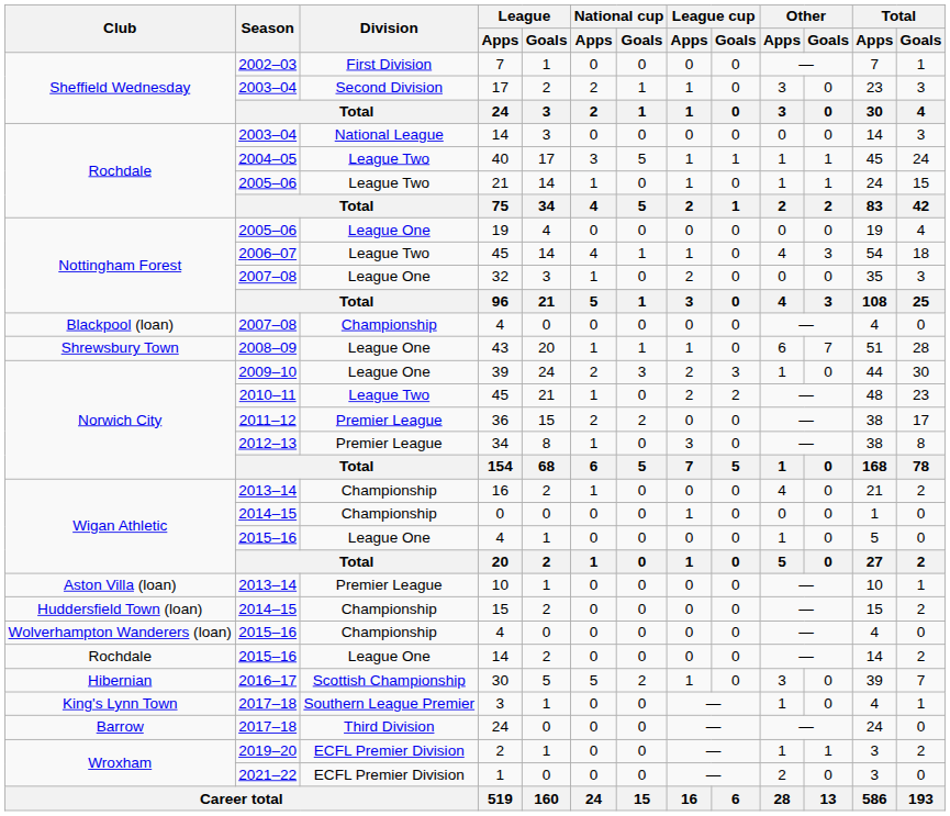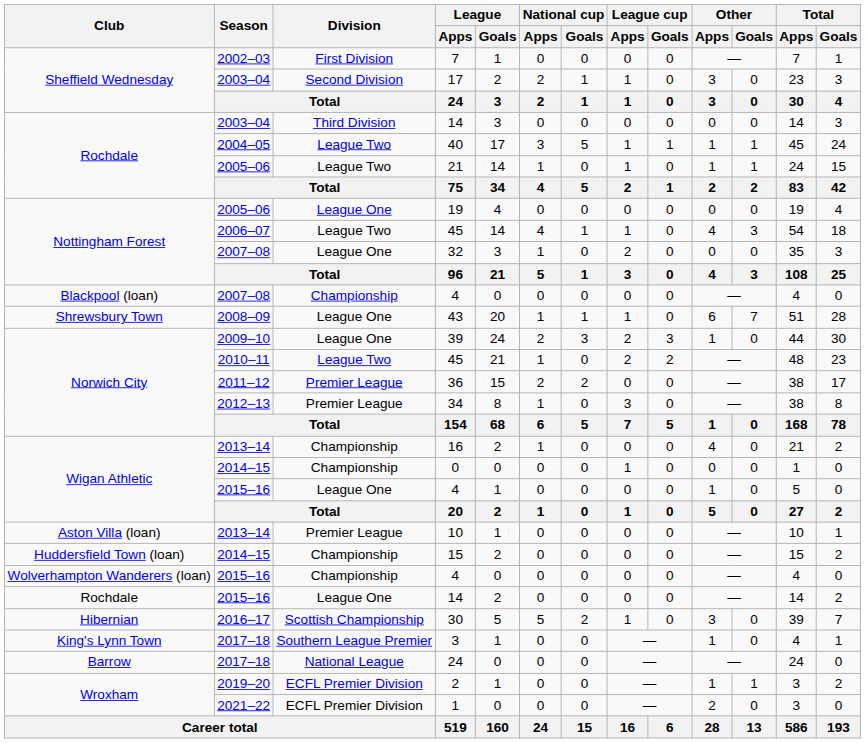 <table class="wikitable" style="text-align:center">
 <tr>
 <th rowspan="2">Club</th>
 <th rowspan="2">Season</th>
 <th rowspan="2">Division</th>
 <th colspan="2">League</th>
 <th colspan="2">National cup</th>
 <th colspan="2">League cup</th>
 <th colspan="2">Other</th>
 <th colspan="2">Total</th>
 </tr>
 <tr>
 <th>Apps</th>
 <th>Goals</th>
 <th>Apps</th>
 <th>Goals</th>
 <th>Apps</th>
 <th>Goals</th>
 <th>Apps</th>
 <th>Goals</th>
 <th>Apps</th>
 <th>Goals</th>
 </tr>
 <tr>
 <td rowspan="3"><a href='#'>Sheffield Wednesday</a></td>
 <td><a href='#'>2002–03</a></td>
 <td><a href='#'>First Division</a></td>
 <td>7</td>
 <td>1</td>
 <td>0</td>
 <td>0</td>
 <td>0</td>
 <td>0</td>
 <td colspan="2">—</td>
 <td>7</td>
 <td>1</td>
 </tr>
 <tr>
 <td><a href='#'>2003–04</a></td>
 <td><a href='#'>Second Division</a></td>
 <td>17</td>
 <td>2</td>
 <td>2</td>
 <td>1</td>
 <td>1</td>
 <td>0</td>
 <td>3</td>
 <td>0</td>
 <td>23</td>
 <td>3</td>
 </tr>
 <tr>
 <th colspan="2">Total</th>
 <th>24</th>
 <th>3</th>
 <th>2</th>
 <th>1</th>
 <th>1</th>
 <th>0</th>
 <th>3</th>
 <th>0</th>
 <th>30</th>
 <th>4</th>
 </tr>
 <tr>
 <td rowspan="4"><a href='#'>Rochdale</a></td>
 <td><a href='#'>2003–04</a></td>
-<td><a href='#'>National League</a></td>
+<td><a href='#'>Third Division</a></td>
 <td>14</td>
 <td>3</td>
 <td>0</td>
 <td>0</td>
 <td>0</td>
 <td>0</td>
 <td>0</td>
 <td>0</td>
 <td>14</td>
 <td>3</td>
 </tr>
 <tr>
 <td><a href='#'>2004–05</a></td>
 <td><a href='#'>League Two</a></td>
 <td>40</td>
 <td>17</td>
 <td>3</td>
 <td>5</td>
 <td>1</td>
 <td>1</td>
 <td>1</td>
 <td>1</td>
 <td>45</td>
 <td>24</td>
 </tr>
 <tr>
 <td><a href='#'>2005–06</a></td>
 <td>League Two</td>
 <td>21</td>
 <td>14</td>
 <td>1</td>
 <td>0</td>
 <td>1</td>
 <td>0</td>
 <td>1</td>
 <td>1</td>
 <td>24</td>
 <td>15</td>
 </tr>
 <tr>
 <th colspan="2">Total</th>
 <th>75</th>
 <th>34</th>
 <th>4</th>
 <th>5</th>
 <th>2</th>
 <th>1</th>
 <th>2</th>
 <th>2</th>
 <th>83</th>
 <th>42</th>
 </tr>
 <tr>
 <td rowspan="4"><a href='#'>Nottingham Forest</a></td>
 <td><a href='#'>2005–06</a></td>
 <td><a href='#'>League One</a></td>
 <td>19</td>
 <td>4</td>
 <td>0</td>
 <td>0</td>
 <td>0</td>
 <td>0</td>
 <td>0</td>
 <td>0</td>
 <td>19</td>
 <td>4</td>
 </tr>
 <tr>
 <td><a href='#'>2006–07</a></td>
 <td>League Two</td>
 <td>45</td>
 <td>14</td>
 <td>4</td>
 <td>1</td>
 <td>1</td>
 <td>0</td>
 <td>4</td>
 <td>3</td>
 <td>54</td>
 <td>18</td>
 </tr>
 <tr>
 <td><a href='#'>2007–08</a></td>
 <td>League One</td>
 <td>32</td>
 <td>3</td>
 <td>1</td>
 <td>0</td>
 <td>2</td>
 <td>0</td>
 <td>0</td>
 <td>0</td>
 <td>35</td>
 <td>3</td>
 </tr>
 <tr>
 <th colspan="2">Total</th>
 <th>96</th>
 <th>21</th>
 <th>5</th>
 <th>1</th>
 <th>3</th>
 <th>0</th>
 <th>4</th>
 <th>3</th>
 <th>108</th>
 <th>25</th>
 </tr>
 <tr>
 <td><a href='#'>Blackpool</a> (loan)</td>
 <td><a href='#'>2007–08</a></td>
 <td><a href='#'>Championship</a></td>
 <td>4</td>
 <td>0</td>
 <td>0</td>
 <td>0</td>
 <td>0</td>
 <td>0</td>
 <td colspan="2">—</td>
 <td>4</td>
 <td>0</td>
 </tr>
 <tr>
 <td><a href='#'>Shrewsbury Town</a></td>
 <td><a href='#'>2008–09</a></td>
 <td>League One</td>
 <td>43</td>
 <td>20</td>
 <td>1</td>
 <td>1</td>
 <td>1</td>
 <td>0</td>
 <td>6</td>
 <td>7</td>
 <td>51</td>
 <td>28</td>
 </tr>
 <tr>
 <td rowspan="5"><a href='#'>Norwich City</a></td>
 <td><a href='#'>2009–10</a></td>
 <td>League One</td>
 <td>39</td>
 <td>24</td>
 <td>2</td>
 <td>3</td>
 <td>2</td>
 <td>3</td>
 <td>1</td>
 <td>0</td>
 <td>44</td>
 <td>30</td>
 </tr>
 <tr>
 <td><a href='#'>2010–11</a></td>
 <td><a href='#'>League Two</a></td>
 <td>45</td>
 <td>21</td>
 <td>1</td>
 <td>0</td>
 <td>2</td>
 <td>2</td>
 <td colspan="2">—</td>
 <td>48</td>
 <td>23</td>
 </tr>
 <tr>
 <td><a href='#'>2011–12</a></td>
 <td><a href='#'>Premier League</a></td>
 <td>36</td>
 <td>15</td>
 <td>2</td>
 <td>2</td>
 <td>0</td>
 <td>0</td>
 <td colspan="2">—</td>
 <td>38</td>
 <td>17</td>
 </tr>
 <tr>
 <td><a href='#'>2012–13</a></td>
 <td>Premier League</td>
 <td>34</td>
 <td>8</td>
 <td>1</td>
 <td>0</td>
 <td>3</td>
 <td>0</td>
 <td colspan="2">—</td>
 <td>38</td>
 <td>8</td>
 </tr>
 <tr>
 <th colspan="2">Total</th>
 <th>154</th>
 <th>68</th>
 <th>6</th>
 <th>5</th>
 <th>7</th>
 <th>5</th>
 <th>1</th>
 <th>0</th>
 <th>168</th>
 <th>78</th>
 </tr>
 <tr>
 <td rowspan="4"><a href='#'>Wigan Athletic</a></td>
 <td><a href='#'>2013–14</a></td>
 <td>Championship</td>
 <td>16</td>
 <td>2</td>
 <td>1</td>
 <td>0</td>
 <td>0</td>
 <td>0</td>
 <td>4</td>
 <td>0</td>
 <td>21</td>
 <td>2</td>
 </tr>
 <tr>
 <td><a href='#'>2014–15</a></td>
 <td>Championship</td>
 <td>0</td>
 <td>0</td>
 <td>0</td>
 <td>0</td>
 <td>1</td>
 <td>0</td>
 <td>0</td>
 <td>0</td>
 <td>1</td>
 <td>0</td>
 </tr>
 <tr>
 <td><a href='#'>2015–16</a></td>
 <td>League One</td>
 <td>4</td>
 <td>1</td>
 <td>0</td>
 <td>0</td>
 <td>0</td>
 <td>0</td>
 <td>1</td>
 <td>0</td>
 <td>5</td>
 <td>0</td>
 </tr>
 <tr>
 <th colspan="2">Total</th>
 <th>20</th>
 <th>2</th>
 <th>1</th>
 <th>0</th>
 <th>1</th>
 <th>0</th>
 <th>5</th>
 <th>0</th>
 <th>27</th>
 <th>2</th>
 </tr>
 <tr>
 <td><a href='#'>Aston Villa</a> (loan)</td>
 <td><a href='#'>2013–14</a></td>
 <td>Premier League</td>
 <td>10</td>
 <td>1</td>
 <td>0</td>
 <td>0</td>
 <td>0</td>
 <td>0</td>
 <td colspan="2">—</td>
 <td>10</td>
 <td>1</td>
 </tr>
 <tr>
 <td><a href='#'>Huddersfield Town</a> (loan)</td>
 <td><a href='#'>2014–15</a></td>
 <td>Championship</td>
 <td>15</td>
 <td>2</td>
 <td>0</td>
 <td>0</td>
 <td>0</td>
 <td>0</td>
 <td colspan="2">—</td>
 <td>15</td>
 <td>2</td>
 </tr>
 <tr>
 <td><a href='#'>Wolverhampton Wanderers</a> (loan)</td>
 <td><a href='#'>2015–16</a></td>
 <td>Championship</td>
 <td>4</td>
 <td>0</td>
 <td>0</td>
 <td>0</td>
 <td>0</td>
 <td>0</td>
 <td colspan="2">—</td>
 <td>4</td>
 <td>0</td>
 </tr>
 <tr>
 <td>Rochdale</td>
 <td><a href='#'>2015–16</a></td>
 <td>League One</td>
 <td>14</td>
 <td>2</td>
 <td>0</td>
 <td>0</td>
 <td>0</td>
 <td>0</td>
 <td colspan="2">—</td>
 <td>14</td>
 <td>2</td>
 </tr>
 <tr>
 <td><a href='#'>Hibernian</a></td>
 <td><a href='#'>2016–17</a></td>
 <td><a href='#'>Scottish Championship</a></td>
 <td>30</td>
 <td>5</td>
 <td>5</td>
 <td>2</td>
 <td>1</td>
 <td>0</td>
 <td>3</td>
 <td>0</td>
 <td>39</td>
 <td>7</td>
 </tr>
 <tr>
 <td><a href='#'>King's Lynn Town</a></td>
 <td><a href='#'>2017–18</a></td>
 <td><a href='#'>Southern League Premier</a></td>
 <td>3</td>
 <td>1</td>
 <td>0</td>
 <td>0</td>
 <td colspan="2">—</td>
 <td>1</td>
 <td>0</td>
 <td>4</td>
 <td>1</td>
 </tr>
 <tr>
 <td><a href='#'>Barrow</a></td>
 <td><a href='#'>2017–18</a></td>
-<td><a href='#'>Third Division</a></td>
+<td><a href='#'>National League</a></td>
 <td>24</td>
 <td>0</td>
 <td>0</td>
 <td>0</td>
 <td colspan="2">—</td>
 <td colspan="2">—</td>
 <td>24</td>
 <td>0</td>
 </tr>
 <tr>
 <td rowspan="2"><a href='#'>Wroxham</a></td>
 <td><a href='#'>2019–20</a></td>
 <td><a href='#'>ECFL Premier Division</a></td>
 <td>2</td>
 <td>1</td>
 <td>0</td>
 <td>0</td>
 <td colspan="2">—</td>
 <td>1</td>
 <td>1</td>
 <td>3</td>
 <td>2</td>
 </tr>
 <tr>
 <td><a href='#'>2021–22</a></td>
 <td>ECFL Premier Division</td>
 <td>1</td>
 <td>0</td>
 <td>0</td>
 <td>0</td>
 <td colspan="2">—</td>
 <td>2</td>
 <td>0</td>
 <td>3</td>
 <td>0</td>
 </tr>
 <tr>
 <th colspan="3">Career total</th>
 <th>519</th>
 <th>160</th>
 <th>24</th>
 <th>15</th>
 <th>16</th>
 <th>6</th>
 <th>28</th>
 <th>13</th>
 <th>586</th>
 <th>193</th>
 </tr>
 </table>
